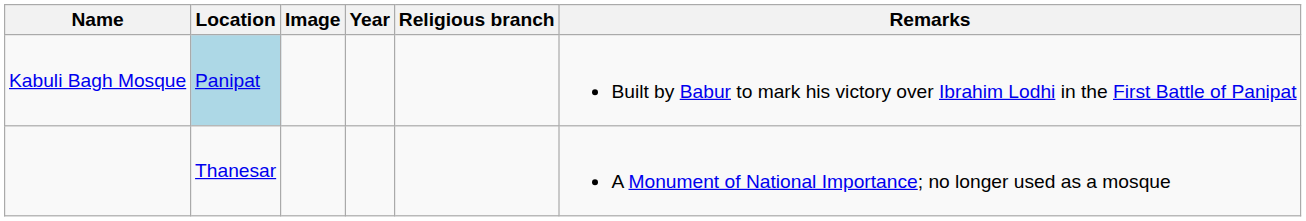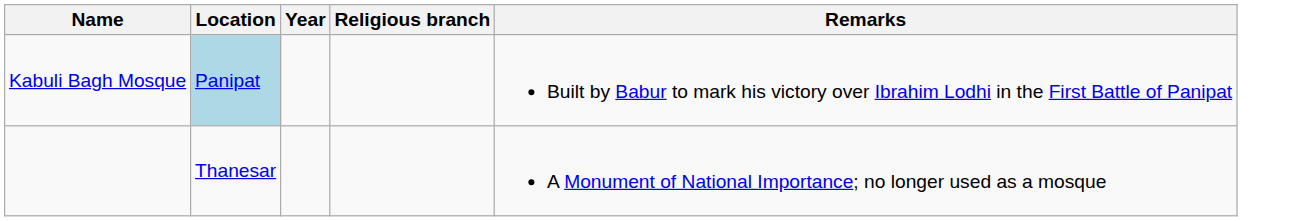 <table class="wikitable sortable">
 <tr>
 <th>Name</th>
 <th>Location</th>
-<th>Image</th>
 <th>Year</th>
 <th>Religious branch</th>
 <th>Remarks</th>
 </tr>
 <tr>
 <td><a href='#'>Kabuli Bagh Mosque</a></td>
 <td style="background: lightblue;"><a href='#'>Panipat</a></td>
 <td></td>
 <td></td>
-<td></td>
 <td><br><ul><li>Built by <a href='#'>Babur</a> to mark his victory over <a href='#'>Ibrahim Lodhi</a> in the <a href='#'>First Battle of Panipat</a></li></ul></td>
 </tr>
 <tr>
 <td></td>
 <td><a href='#'>Thanesar</a></td>
 <td></td>
 <td></td>
-<td></td>
 <td><br><ul><li>A <a href='#'>Monument of National Importance</a>; no longer used as a mosque</li></ul></td>
 </tr>
 </table>
